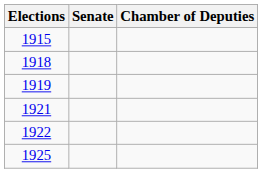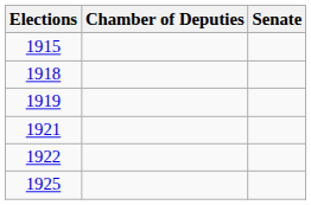 <table class=wikitable style=text-align:center>
 <tr>
 <th>Elections</th>
+<th>Chamber of Deputies</th>
 <th>Senate</th>
-<th>Chamber of Deputies</th>
 </tr>
 <tr>
 <td><a href='#'>1915</a></td>
 <td></td>
 <td></td>
 </tr>
 <tr>
 <td><a href='#'>1918</a></td>
 <td></td>
 <td></td>
 </tr>
 <tr>
 <td><a href='#'>1919</a></td>
 <td></td>
 <td></td>
 </tr>
 <tr>
 <td><a href='#'>1921</a></td>
 <td></td>
 <td></td>
 </tr>
 <tr>
 <td><a href='#'>1922</a></td>
 <td></td>
 <td></td>
 </tr>
 <tr>
 <td><a href='#'>1925</a></td>
 <td></td>
 <td></td>
 </tr>
 </table>
